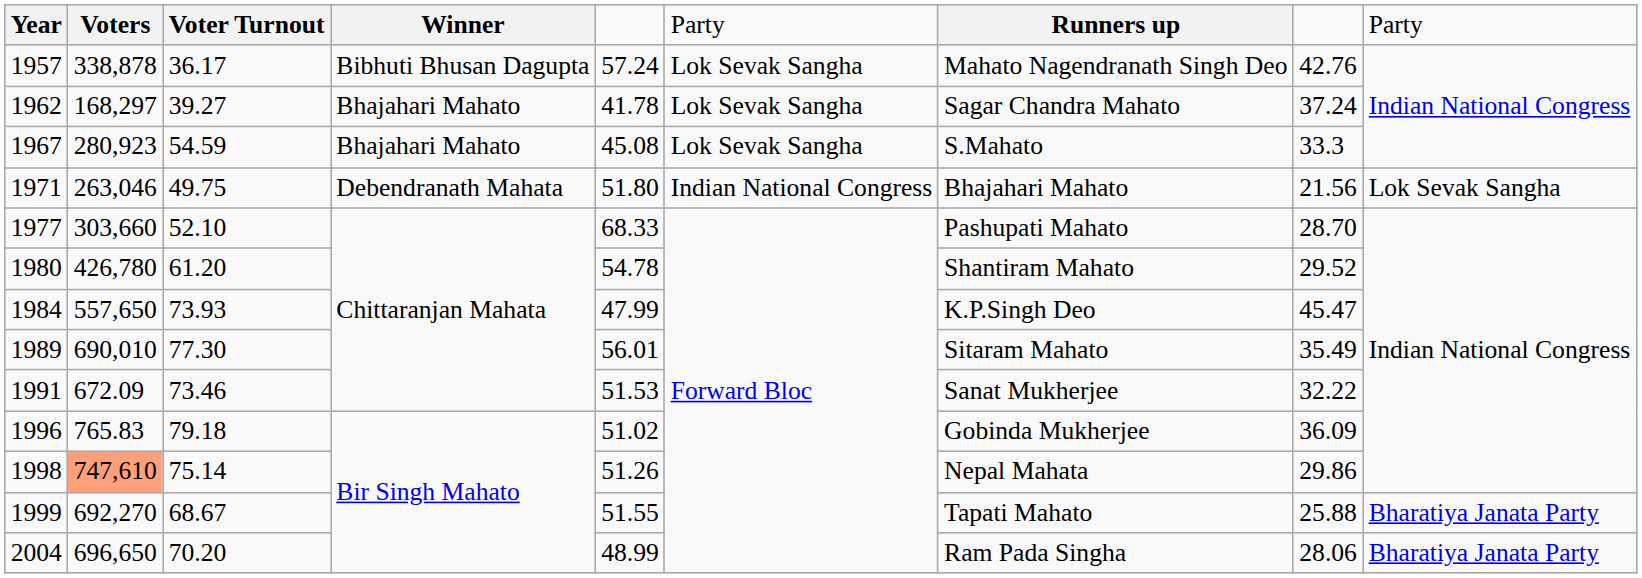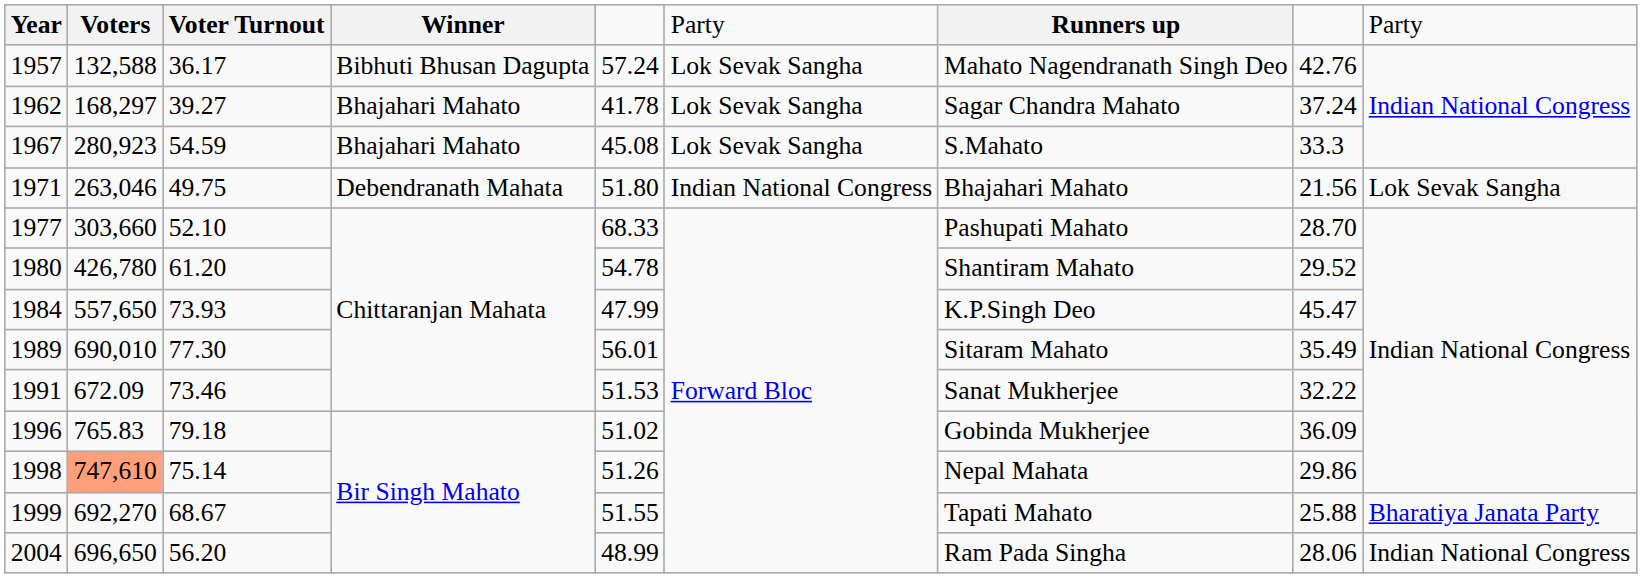 <table class="wikitable sortable">
 <tr>
 <th>Year</th>
 <th>Voters</th>
 <th>Voter Turnout</th>
 <th>Winner</th>
 <td></td>
 <td>Party</td>
 <th>Runners up</th>
 <td></td>
 <td>Party</td>
 </tr>
 <tr>
 <td>1957</td>
-<td>338,878</td>
+<td>132,588</td>
 <td>36.17</td>
 <td>Bibhuti Bhusan Dagupta</td>
 <td>57.24</td>
 <td>Lok Sevak Sangha</td>
 <td>Mahato Nagendranath Singh Deo</td>
 <td>42.76</td>
 <td rowspan="3"><a href='#'>Indian National Congress</a></td>
 </tr>
 <tr>
 <td>1962</td>
 <td>168,297</td>
 <td>39.27</td>
 <td>Bhajahari Mahato</td>
 <td>41.78</td>
 <td>Lok Sevak Sangha</td>
 <td>Sagar Chandra Mahato</td>
 <td>37.24</td>
 </tr>
 <tr>
 <td>1967</td>
 <td>280,923</td>
 <td>54.59</td>
 <td>Bhajahari Mahato</td>
 <td>45.08</td>
 <td>Lok Sevak Sangha</td>
 <td>S.Mahato</td>
 <td>33.3</td>
 </tr>
 <tr>
 <td>1971</td>
 <td>263,046</td>
 <td>49.75</td>
 <td>Debendranath Mahata</td>
 <td>51.80</td>
 <td>Indian National Congress</td>
 <td>Bhajahari Mahato</td>
 <td>21.56</td>
 <td>Lok Sevak Sangha</td>
 </tr>
 <tr>
 <td>1977</td>
 <td>303,660</td>
 <td>52.10</td>
 <td rowspan="5">Chittaranjan Mahata</td>
 <td>68.33</td>
 <td rowspan="9"><a href='#'>Forward Bloc</a></td>
 <td>Pashupati Mahato</td>
 <td>28.70</td>
 <td rowspan="7">Indian National Congress</td>
 </tr>
 <tr>
 <td>1980</td>
 <td>426,780</td>
 <td>61.20</td>
 <td>54.78</td>
 <td>Shantiram Mahato</td>
 <td>29.52</td>
 </tr>
 <tr>
 <td>1984</td>
 <td>557,650</td>
 <td>73.93</td>
 <td>47.99</td>
 <td>K.P.Singh Deo</td>
 <td>45.47</td>
 </tr>
 <tr>
 <td>1989</td>
 <td>690,010</td>
 <td>77.30</td>
 <td>56.01</td>
 <td>Sitaram Mahato</td>
 <td>35.49</td>
 </tr>
 <tr>
 <td>1991</td>
 <td>672.09</td>
 <td>73.46</td>
 <td>51.53</td>
 <td>Sanat Mukherjee</td>
 <td>32.22</td>
 </tr>
 <tr>
 <td>1996</td>
 <td>765.83</td>
 <td>79.18</td>
 <td rowspan="4"><a href='#'>Bir Singh Mahato</a></td>
 <td>51.02</td>
 <td>Gobinda Mukherjee</td>
 <td>36.09</td>
 </tr>
 <tr>
 <td>1998</td>
 <td style="background: lightsalmon;">747,610</td>
 <td>75.14</td>
 <td>51.26</td>
 <td>Nepal Mahata</td>
 <td>29.86</td>
 </tr>
 <tr>
 <td>1999</td>
 <td>692,270</td>
 <td>68.67</td>
 <td>51.55</td>
 <td>Tapati Mahato</td>
 <td>25.88</td>
 <td><a href='#'>Bharatiya Janata Party</a></td>
 </tr>
 <tr>
 <td>2004</td>
 <td>696,650</td>
-<td>70.20</td>
+<td>56.20</td>
 <td>48.99</td>
 <td>Ram Pada Singha</td>
 <td>28.06</td>
-<td><a href='#'>Bharatiya Janata Party</a></td>
+<td>Indian National Congress</td>
 </tr>
 </table>
